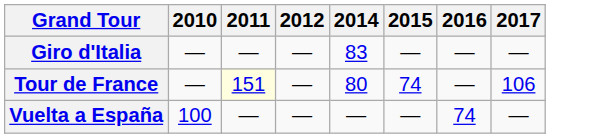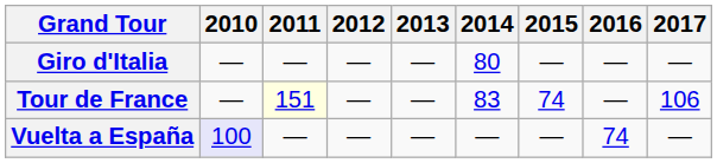 <table class="wikitable plainrowheaders">
 <tr>
 <th scope="col"><a href='#'>Grand Tour</a></th>
 <th scope="col">2010</th>
 <th scope="col">2011</th>
 <th scope="col">2012</th>
+<th scope="col">2013</th>
 <th scope="col">2014</th>
 <th scope="col">2015</th>
 <th scope="col">2016</th>
 <th scope="col">2017</th>
 </tr>
 <tr style="text-align:center;">
 <th scope="row"> <a href='#'>Giro d'Italia</a></th>
 <td>—</td>
 <td>—</td>
 <td>—</td>
-<td><a href='#'>83</a></td>
+<td>—</td>
+<td><a href='#'>80</a></td>
 <td>—</td>
 <td>—</td>
 <td>—</td>
 </tr>
 <tr style="text-align:center;">
 <th scope="row"> <a href='#'>Tour de France</a></th>
 <td>—</td>
 <td style="background: lightyellow;"><a href='#'>151</a></td>
 <td>—</td>
-<td><a href='#'>80</a></td>
+<td>—</td>
+<td><a href='#'>83</a></td>
 <td><a href='#'>74</a></td>
 <td>—</td>
 <td><a href='#'>106</a></td>
 </tr>
 <tr style="text-align:center;">
 <th scope="row"> <a href='#'>Vuelta a España</a></th>
-<td><a href='#'>100</a></td>
+<td style="background: lavender;"><a href='#'>100</a></td>
+<td>—</td>
 <td>—</td>
 <td>—</td>
 <td>—</td>
 <td>—</td>
 <td><a href='#'>74</a></td>
 <td>—</td>
 </tr>
 </table>
